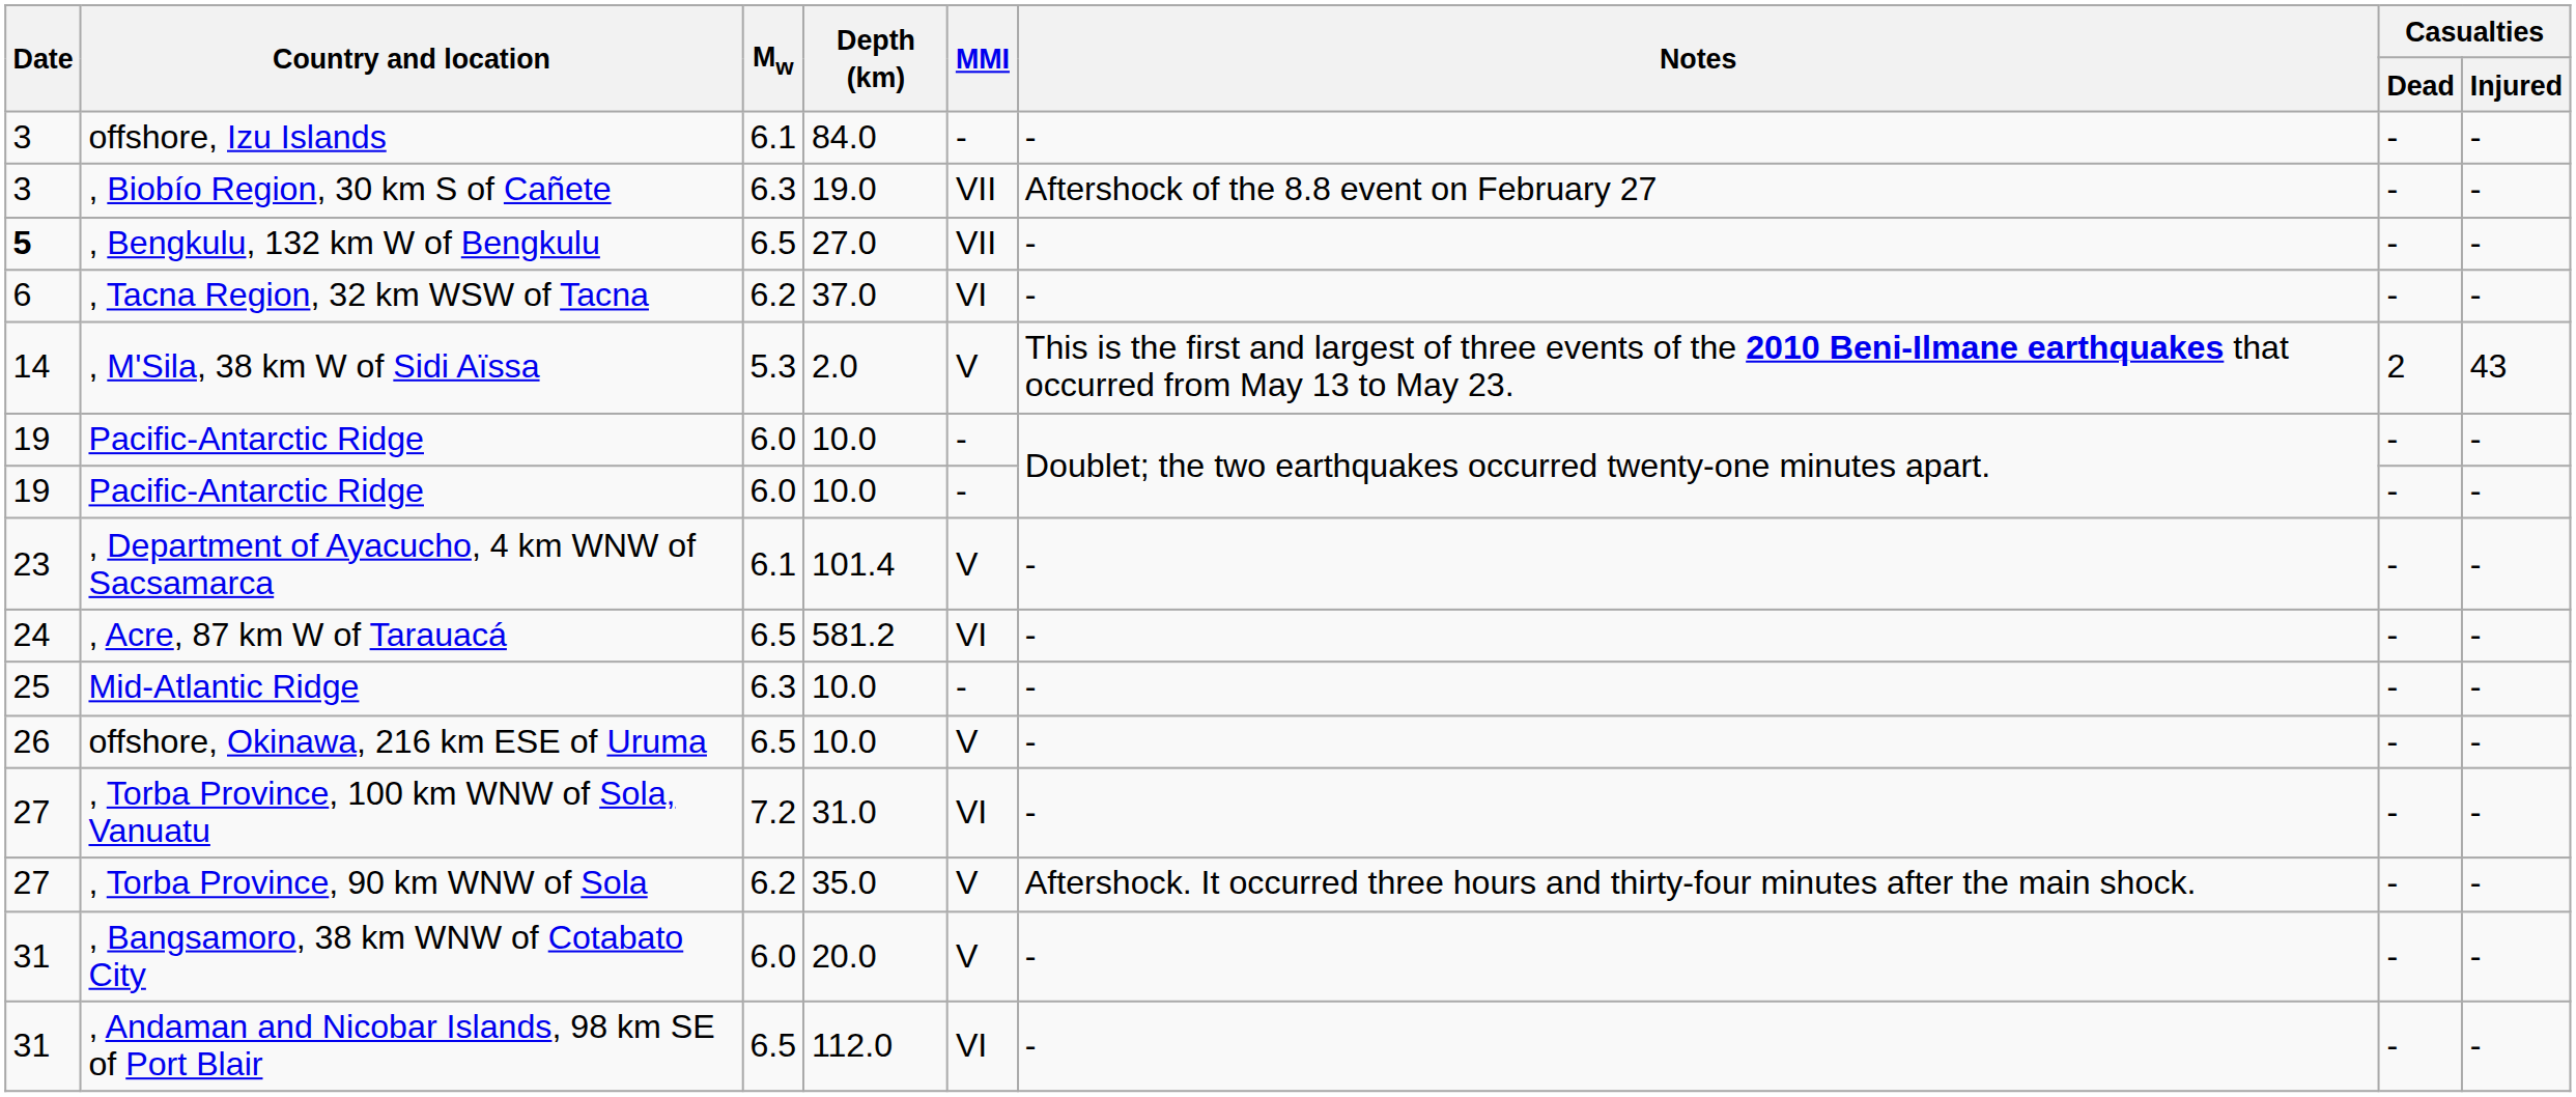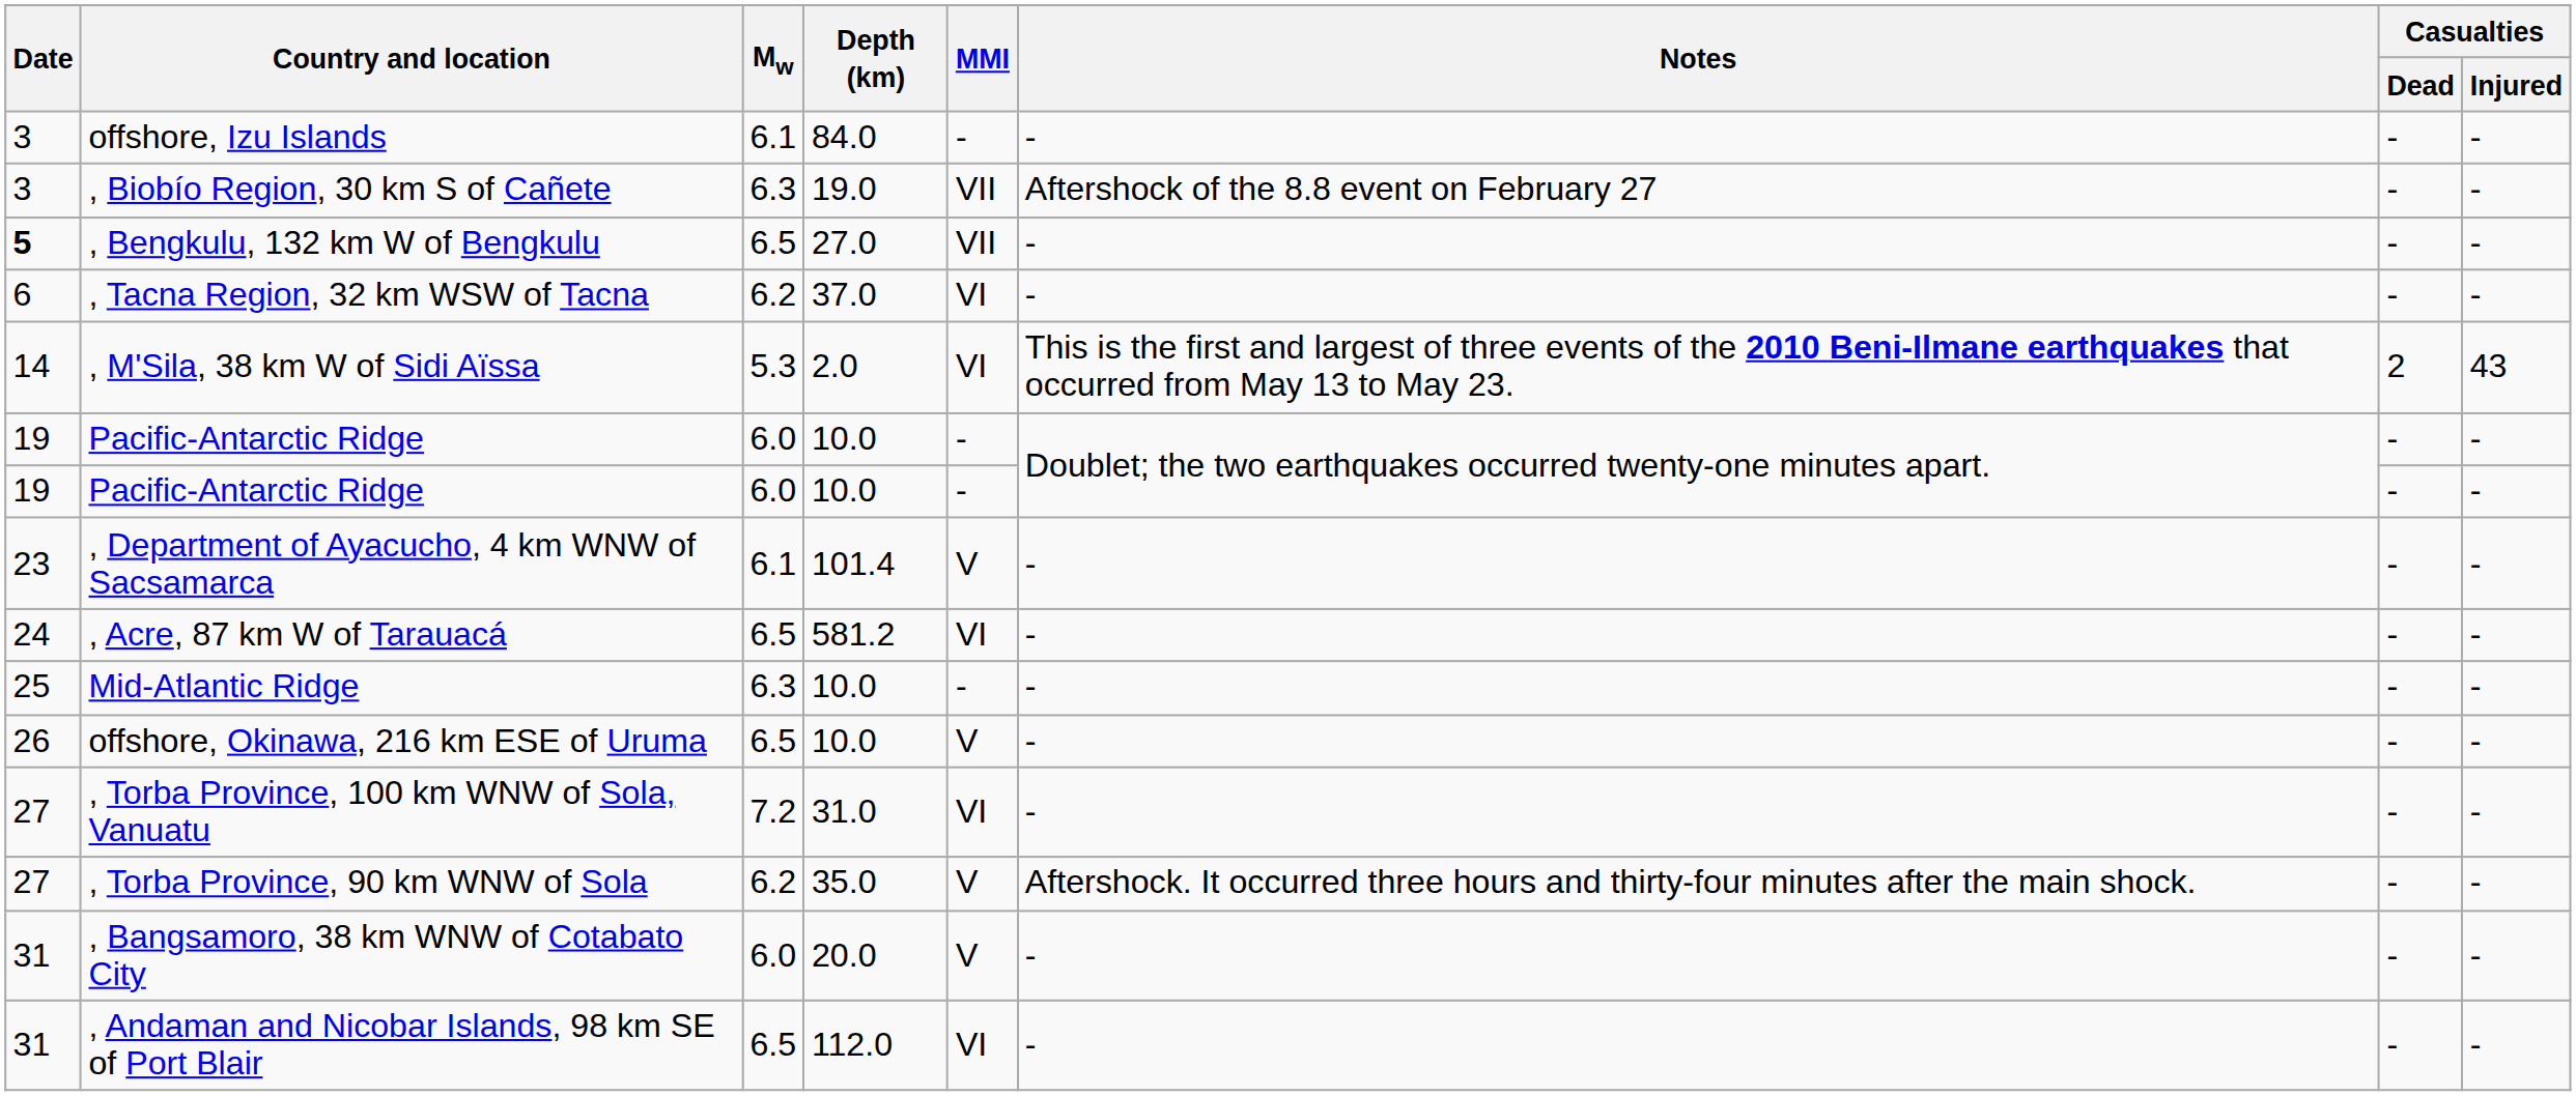 <table class="wikitable sortable" style="border:1px black; margin-left:1em;">
 <tr>
 <th rowspan="2"><small>Date</small></th>
 <th rowspan="2" style="width: 310px"><small>Country and location</small></th>
 <th rowspan="2"><small>M<sub>w</sub></small></th>
 <th rowspan="2"><small>Depth (km)</small></th>
 <th rowspan="2"><small><a href='#'>MMI</a></small></th>
 <th rowspan="2" class="unsortable"><small>Notes</small></th>
 <th colspan="2"><small>Casualties</small></th>
 </tr>
 <tr>
 <th><small>Dead</small></th>
 <th><small>Injured</small></th>
 </tr>
 <tr>
 <td>3</td>
 <td> offshore, <a href='#'>Izu Islands</a></td>
 <td>6.1</td>
 <td>84.0</td>
 <td>-</td>
 <td>-</td>
 <td>-</td>
 <td>-</td>
 </tr>
 <tr>
 <td>3</td>
 <td>, <a href='#'>Biobío Region</a>, 30 km S of <a href='#'>Cañete</a></td>
 <td>6.3</td>
 <td>19.0</td>
 <td>VII</td>
 <td>Aftershock of the 8.8 event on February 27</td>
 <td>-</td>
 <td>-</td>
 </tr>
 <tr>
 <td><strong>5</strong></td>
 <td>, <a href='#'>Bengkulu</a>, 132 km W of <a href='#'>Bengkulu</a></td>
 <td>6.5</td>
 <td>27.0</td>
 <td>VII</td>
 <td>-</td>
 <td>-</td>
 <td>-</td>
 </tr>
 <tr>
 <td>6</td>
 <td>, <a href='#'>Tacna Region</a>, 32 km WSW of <a href='#'>Tacna</a></td>
 <td>6.2</td>
 <td>37.0</td>
 <td>VI</td>
 <td>-</td>
 <td>-</td>
 <td>-</td>
 </tr>
 <tr>
 <td>14</td>
 <td>, <a href='#'>M'Sila</a>, 38 km W of <a href='#'>Sidi Aïssa</a></td>
 <td>5.3</td>
 <td>2.0</td>
-<td>V</td>
+<td>VI</td>
 <td>This is the first and largest of three events of the <strong><a href='#'>2010 Beni-Ilmane earthquakes</a></strong> that occurred from May 13 to May 23.</td>
 <td>2</td>
 <td>43</td>
 </tr>
 <tr>
 <td>19</td>
 <td> <a href='#'>Pacific-Antarctic Ridge</a></td>
 <td>6.0</td>
 <td>10.0</td>
 <td>-</td>
 <td rowspan="2">Doublet; the two earthquakes occurred twenty-one minutes apart.</td>
 <td>-</td>
 <td>-</td>
 </tr>
 <tr>
 <td>19</td>
 <td> <a href='#'>Pacific-Antarctic Ridge</a></td>
 <td>6.0</td>
 <td>10.0</td>
 <td>-</td>
 <td>-</td>
 <td>-</td>
 </tr>
 <tr>
 <td>23</td>
 <td>, <a href='#'>Department of Ayacucho</a>, 4 km WNW of <a href='#'>Sacsamarca</a></td>
 <td>6.1</td>
 <td>101.4</td>
 <td>V</td>
 <td>-</td>
 <td>-</td>
 <td>-</td>
 </tr>
 <tr>
 <td>24</td>
 <td>, <a href='#'>Acre</a>, 87 km W of <a href='#'>Tarauacá</a></td>
 <td>6.5</td>
 <td>581.2</td>
 <td>VI</td>
 <td>-</td>
 <td>-</td>
 <td>-</td>
 </tr>
 <tr>
 <td>25</td>
 <td> <a href='#'>Mid-Atlantic Ridge</a></td>
 <td>6.3</td>
 <td>10.0</td>
 <td>-</td>
 <td>-</td>
 <td>-</td>
 <td>-</td>
 </tr>
 <tr>
 <td>26</td>
 <td> offshore, <a href='#'>Okinawa</a>, 216 km ESE of <a href='#'>Uruma</a></td>
 <td>6.5</td>
 <td>10.0</td>
 <td>V</td>
 <td>-</td>
 <td>-</td>
 <td>-</td>
 </tr>
 <tr>
 <td>27</td>
 <td>, <a href='#'>Torba Province</a>, 100 km WNW of <a href='#'>Sola, Vanuatu</a></td>
 <td>7.2</td>
 <td>31.0</td>
 <td>VI</td>
 <td>-</td>
 <td>-</td>
 <td>-</td>
 </tr>
 <tr>
 <td>27</td>
 <td>, <a href='#'>Torba Province</a>, 90 km WNW of <a href='#'>Sola</a></td>
 <td>6.2</td>
 <td>35.0</td>
 <td>V</td>
 <td>Aftershock. It occurred three hours and thirty-four minutes after the main shock.</td>
 <td>-</td>
 <td>-</td>
 </tr>
 <tr>
 <td>31</td>
 <td>, <a href='#'>Bangsamoro</a>, 38 km WNW of <a href='#'>Cotabato City</a></td>
 <td>6.0</td>
 <td>20.0</td>
 <td>V</td>
 <td>-</td>
 <td>-</td>
 <td>-</td>
 </tr>
 <tr>
 <td>31</td>
 <td>, <a href='#'>Andaman and Nicobar Islands</a>, 98 km SE of <a href='#'>Port Blair</a></td>
 <td>6.5</td>
 <td>112.0</td>
 <td>VI</td>
 <td>-</td>
 <td>-</td>
 <td>-</td>
 </tr>
 </table>
